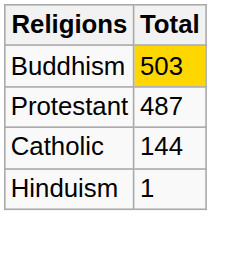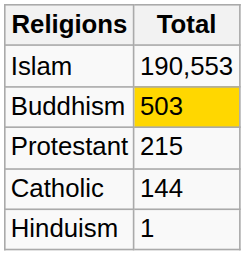 <table class="wikitable">
 <tr>
 <th>Religions</th>
 <th>Total</th>
+</tr>
+<tr>
+<td>Islam</td>
+<td>190,553</td>
 </tr>
 <tr>
 <td>Buddhism</td>
 <td style="background: gold;">503</td>
 </tr>
 <tr>
 <td>Protestant</td>
-<td>487</td>
+<td>215</td>
 </tr>
 <tr>
 <td>Catholic</td>
 <td>144</td>
 </tr>
 <tr>
 <td>Hinduism</td>
 <td>1</td>
 </tr>
 </table>
